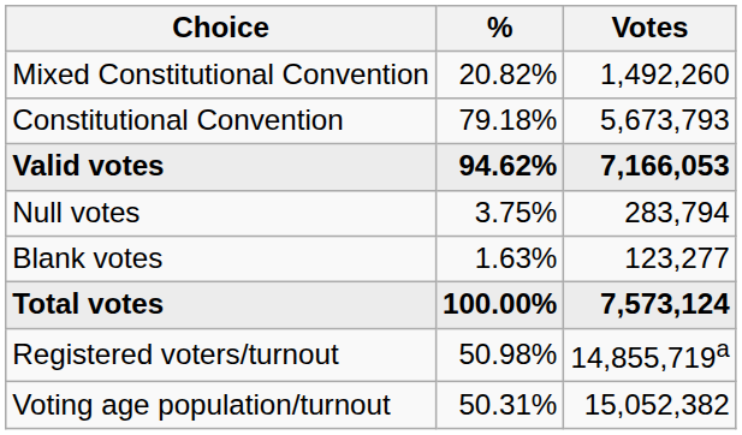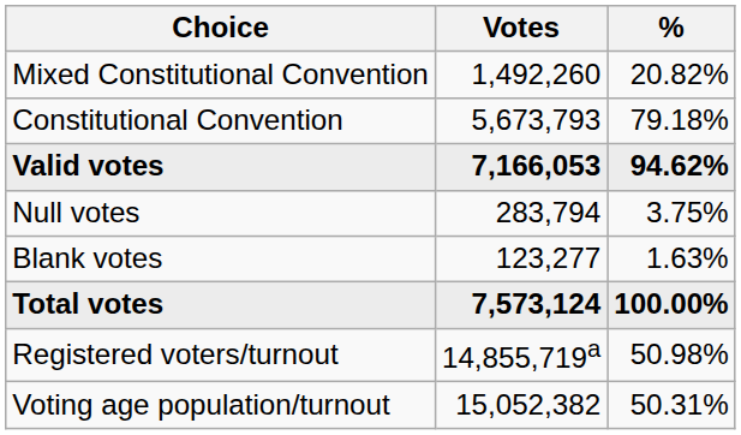 <table class="wikitable" style="text-align: right">
 <tr>
 <th>Choice</th>
+<th>Votes</th>
 <th>%</th>
-<th>Votes</th>
 </tr>
 <tr>
 <td style="text-align:left;">Mixed Constitutional Convention</td>
+<td>1,492,260</td>
 <td>20.82%</td>
-<td>1,492,260</td>
 </tr>
 <tr>
 <td style="text-align:left;">Constitutional Convention</td>
+<td>5,673,793</td>
 <td>79.18%</td>
-<td>5,673,793</td>
 </tr>
 <tr style="font-weight: bold; background: #ececec">
 <td style="text-align:left;">Valid votes</td>
+<td>7,166,053</td>
 <td>94.62%</td>
-<td>7,166,053</td>
 </tr>
 <tr>
 <td style="text-align:left;">Null votes</td>
+<td>283,794</td>
 <td>3.75%</td>
-<td>283,794</td>
 </tr>
 <tr>
 <td style="text-align:left;">Blank votes</td>
+<td>123,277</td>
 <td>1.63%</td>
-<td>123,277</td>
 </tr>
 <tr style="font-weight: bold; background: #ececec">
 <td style="text-align:left;">Total votes</td>
+<td>7,573,124</td>
 <td>100.00%</td>
-<td>7,573,124</td>
 </tr>
 <tr>
 <td style="text-align:left;">Registered voters/turnout</td>
+<td>14,855,719<sup>a</sup></td>
 <td>50.98%</td>
-<td>14,855,719<sup>a</sup></td>
 </tr>
 <tr>
 <td style="text-align:left;">Voting age population/turnout</td>
+<td>15,052,382</td>
 <td>50.31%</td>
-<td>15,052,382</td>
 </tr>
 </table>
